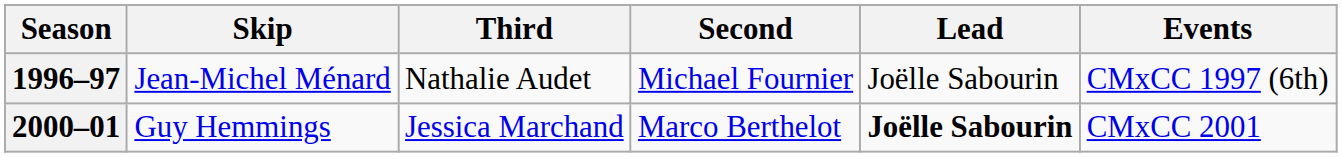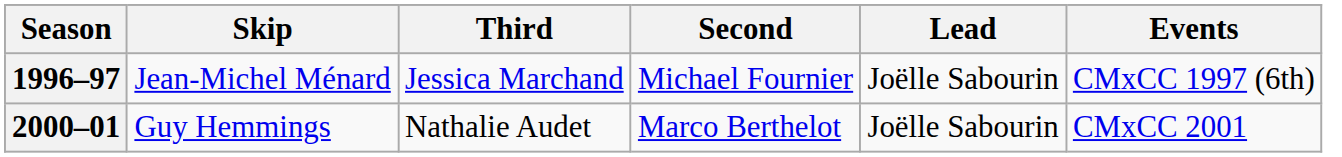 <table class="wikitable">
 <tr>
 <th scope="col">Season</th>
 <th scope="col">Skip</th>
 <th scope="col">Third</th>
 <th scope="col">Second</th>
 <th scope="col">Lead</th>
 <th scope="col">Events</th>
 </tr>
 <tr>
 <th scope="row">1996–97</th>
 <td><a href='#'>Jean-Michel Ménard</a></td>
-<td>Nathalie Audet</td>
+<td><a href='#'>Jessica Marchand</a></td>
 <td><a href='#'>Michael Fournier</a></td>
 <td>Joëlle Sabourin</td>
 <td><a href='#'>CMxCC 1997</a> (6th)</td>
 </tr>
 <tr>
 <th scope="row">2000–01</th>
 <td><a href='#'>Guy Hemmings</a></td>
-<td><a href='#'>Jessica Marchand</a></td>
+<td>Nathalie Audet</td>
 <td><a href='#'>Marco Berthelot</a></td>
-<td><strong>Joëlle Sabourin</strong></td>
+<td>Joëlle Sabourin</td>
 <td><a href='#'>CMxCC 2001</a> </td>
 </tr>
 </table>
